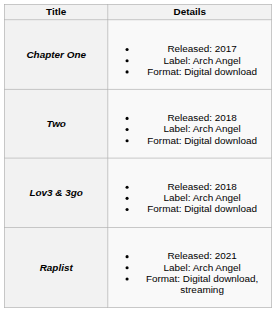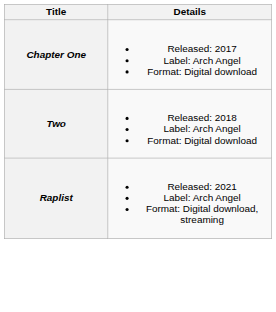 <table class="wikitable plainrowheaders" style="text-align:center;">
 <tr>
 <th scope="col" style="width:10em;">Title</th>
 <th scope="col" style="width:16em;">Details</th>
 </tr>
 <tr>
 <th scope="row"><em>Chapter One</em></th>
 <td><br><ul><li>Released: 2017</li><li>Label: Arch Angel</li><li>Format: Digital download</li></ul></td>
 </tr>
 <tr>
 <th scope="row"><em>Two</em></th>
 <td><br><ul><li>Released: 2018</li><li>Label: Arch Angel</li><li>Format: Digital download</li></ul></td>
 </tr>
 <tr>
-<th scope="row"><em>Lov3 & 3go</em></th>
-<td><br><ul><li>Released: 2018</li><li>Label: Arch Angel</li><li>Format: Digital download</li></ul></td>
-</tr>
-<tr>
 <th scope="row"><em>Raplist</em></th>
 <td><br><ul><li>Released: 2021</li><li>Label: Arch Angel</li><li>Format: Digital download, streaming</li></ul></td>
 </tr>
 </table>
